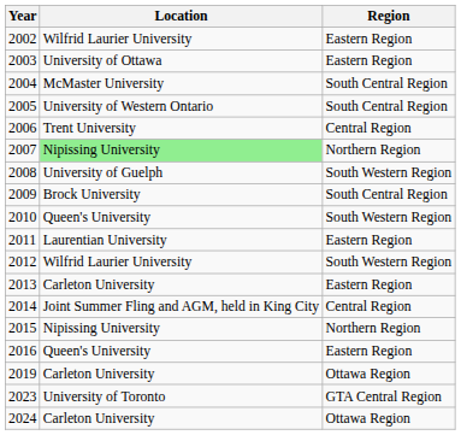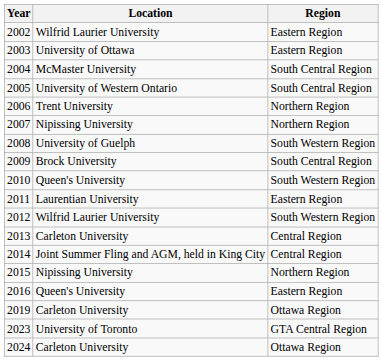 <table class="wikitable" border="1">
 <tr>
 <th>Year</th>
 <th>Location</th>
 <th>Region</th>
 </tr>
 <tr>
 <td>2002</td>
 <td>Wilfrid Laurier University</td>
 <td>Eastern Region</td>
 </tr>
 <tr>
 <td>2003</td>
 <td>University of Ottawa</td>
 <td>Eastern Region</td>
 </tr>
 <tr>
 <td>2004</td>
 <td>McMaster University</td>
 <td>South Central Region</td>
 </tr>
 <tr>
 <td>2005</td>
 <td>University of Western Ontario</td>
 <td>South Central Region</td>
 </tr>
 <tr>
 <td>2006</td>
 <td>Trent University</td>
-<td>Central Region</td>
+<td>Northern Region</td>
 </tr>
 <tr>
 <td>2007</td>
-<td style="background: lightgreen;">Nipissing University</td>
+<td>Nipissing University</td>
 <td>Northern Region</td>
 </tr>
 <tr>
 <td>2008</td>
 <td>University of Guelph</td>
 <td>South Western Region</td>
 </tr>
 <tr>
 <td>2009</td>
 <td>Brock University</td>
 <td>South Central Region</td>
 </tr>
 <tr>
 <td>2010</td>
 <td>Queen's University</td>
 <td>South Western Region</td>
 </tr>
 <tr>
 <td>2011</td>
 <td>Laurentian University</td>
 <td>Eastern Region</td>
 </tr>
 <tr>
 <td>2012</td>
 <td>Wilfrid Laurier University</td>
 <td>South Western Region</td>
 </tr>
 <tr>
 <td>2013</td>
 <td>Carleton University</td>
-<td>Eastern Region</td>
+<td>Central Region</td>
 </tr>
 <tr>
 <td>2014</td>
 <td>Joint Summer Fling and AGM, held in King City</td>
 <td>Central Region</td>
 </tr>
 <tr>
 <td>2015</td>
 <td>Nipissing University</td>
 <td>Northern Region</td>
 </tr>
 <tr>
 <td>2016</td>
 <td>Queen's University</td>
 <td>Eastern Region</td>
 </tr>
 <tr>
 <td>2019</td>
 <td>Carleton University</td>
 <td>Ottawa Region</td>
 </tr>
 <tr>
 <td>2023</td>
 <td>University of Toronto</td>
 <td>GTA Central Region</td>
 </tr>
 <tr>
 <td>2024</td>
 <td>Carleton University</td>
 <td>Ottawa Region</td>
 </tr>
 </table>
